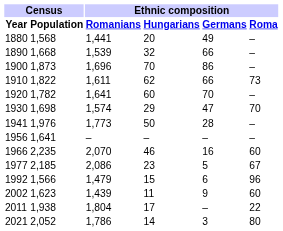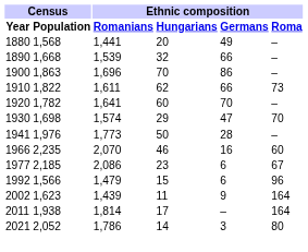 <table class="toccolours">
 <tr>
 <th align="center" colspan="2" style="background:#ccccff;">Census</th>
 <th align="center" colspan="4" style="background:#ccccff;">Ethnic composition</th>
 </tr>
 <tr>
 <th>Year</th>
 <th>Population</th>
 <th><a href='#'>Romanians</a></th>
 <th><a href='#'>Hungarians</a></th>
 <th><a href='#'>Germans</a></th>
 <th><a href='#'>Roma</a></th>
 </tr>
 <tr>
 <td>1880</td>
 <td>1,568</td>
 <td>1,441</td>
 <td>20</td>
 <td>49</td>
 <td>–</td>
 </tr>
 <tr>
 <td>1890</td>
 <td>1,668</td>
 <td>1,539</td>
 <td>32</td>
 <td>66</td>
 <td>–</td>
 </tr>
 <tr>
 <td>1900</td>
-<td>1,873</td>
+<td>1,863</td>
 <td>1,696</td>
 <td>70</td>
 <td>86</td>
 <td>–</td>
 </tr>
 <tr>
 <td>1910</td>
 <td>1,822</td>
 <td>1,611</td>
 <td>62</td>
 <td>66</td>
 <td>73</td>
 </tr>
 <tr>
 <td>1920</td>
 <td>1,782</td>
 <td>1,641</td>
 <td>60</td>
 <td>70</td>
 <td>–</td>
 </tr>
 <tr>
 <td>1930</td>
 <td>1,698</td>
 <td>1,574</td>
 <td>29</td>
 <td>47</td>
 <td>70</td>
 </tr>
 <tr>
 <td>1941</td>
 <td>1,976</td>
 <td>1,773</td>
 <td>50</td>
 <td>28</td>
 <td>–</td>
 </tr>
 <tr>
-<td>1956</td>
-<td>1,641</td>
-<td>–</td>
-<td>–</td>
-<td>–</td>
-<td>–</td>
-</tr>
-<tr>
 <td>1966</td>
 <td>2,235</td>
 <td>2,070</td>
 <td>46</td>
 <td>16</td>
 <td>60</td>
 </tr>
 <tr>
 <td>1977</td>
 <td>2,185</td>
 <td>2,086</td>
 <td>23</td>
-<td>5</td>
+<td>6</td>
 <td>67</td>
 </tr>
 <tr>
 <td>1992</td>
 <td>1,566</td>
 <td>1,479</td>
 <td>15</td>
 <td>6</td>
 <td>96</td>
 </tr>
 <tr>
 <td>2002</td>
 <td>1,623</td>
 <td>1,439</td>
 <td>11</td>
 <td>9</td>
-<td>60</td>
+<td>164</td>
 </tr>
 <tr>
 <td>2011</td>
 <td>1,938</td>
-<td>1,804</td>
+<td>1,814</td>
 <td>17</td>
 <td>–</td>
-<td>22</td>
+<td>164</td>
 </tr>
 <tr>
 <td>2021</td>
 <td>2,052</td>
 <td>1,786</td>
 <td>14</td>
 <td>3</td>
 <td>80</td>
 </tr>
 </table>
